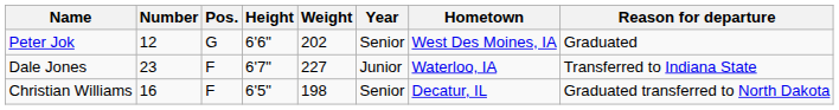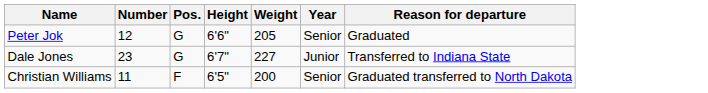 <table class="wikitable sortable" border="1">
 <tr>
 <th>Name</th>
 <th>Number</th>
 <th>Pos.</th>
 <th>Height</th>
 <th>Weight</th>
 <th>Year</th>
-<th>Hometown</th>
 <th class="unsortable">Reason for departure</th>
 </tr>
 <tr>
 <td><a href='#'>Peter Jok</a></td>
 <td>12</td>
 <td>G</td>
 <td>6'6"</td>
-<td>202</td>
+<td>205</td>
 <td>Senior</td>
-<td><a href='#'>West Des Moines, IA</a></td>
 <td>Graduated</td>
 </tr>
 <tr>
 <td>Dale Jones</td>
 <td>23</td>
-<td>F</td>
+<td>G</td>
 <td>6'7"</td>
 <td>227</td>
 <td>Junior</td>
-<td><a href='#'>Waterloo, IA</a></td>
 <td>Transferred to <a href='#'>Indiana State</a></td>
 </tr>
 <tr>
 <td>Christian Williams</td>
-<td>16</td>
+<td>11</td>
 <td>F</td>
 <td>6'5"</td>
-<td>198</td>
+<td>200</td>
 <td>Senior</td>
-<td><a href='#'>Decatur, IL</a></td>
 <td>Graduated transferred to <a href='#'>North Dakota</a></td>
 </tr>
 </table>
